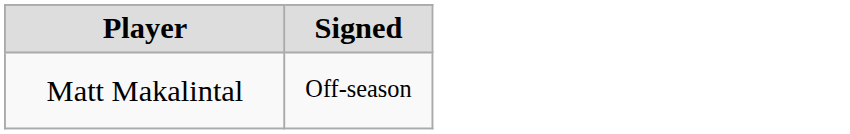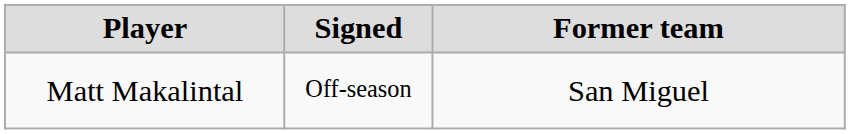 <table class="wikitable" style="text-align: center">
 <tr align="center" bgcolor="#dddddd">
 <td style="width:140px"><strong>Player</strong></td>
 <td style="width:70px"><strong>Signed</strong></td>
+<td style="width:210px"><strong>Former team</strong></td>
 </tr>
 <tr style="height:40px">
 <td>Matt Makalintal</td>
 <td style="font-size: 80%">Off-season</td>
+<td>San Miguel</td>
 </tr>
 </table>
